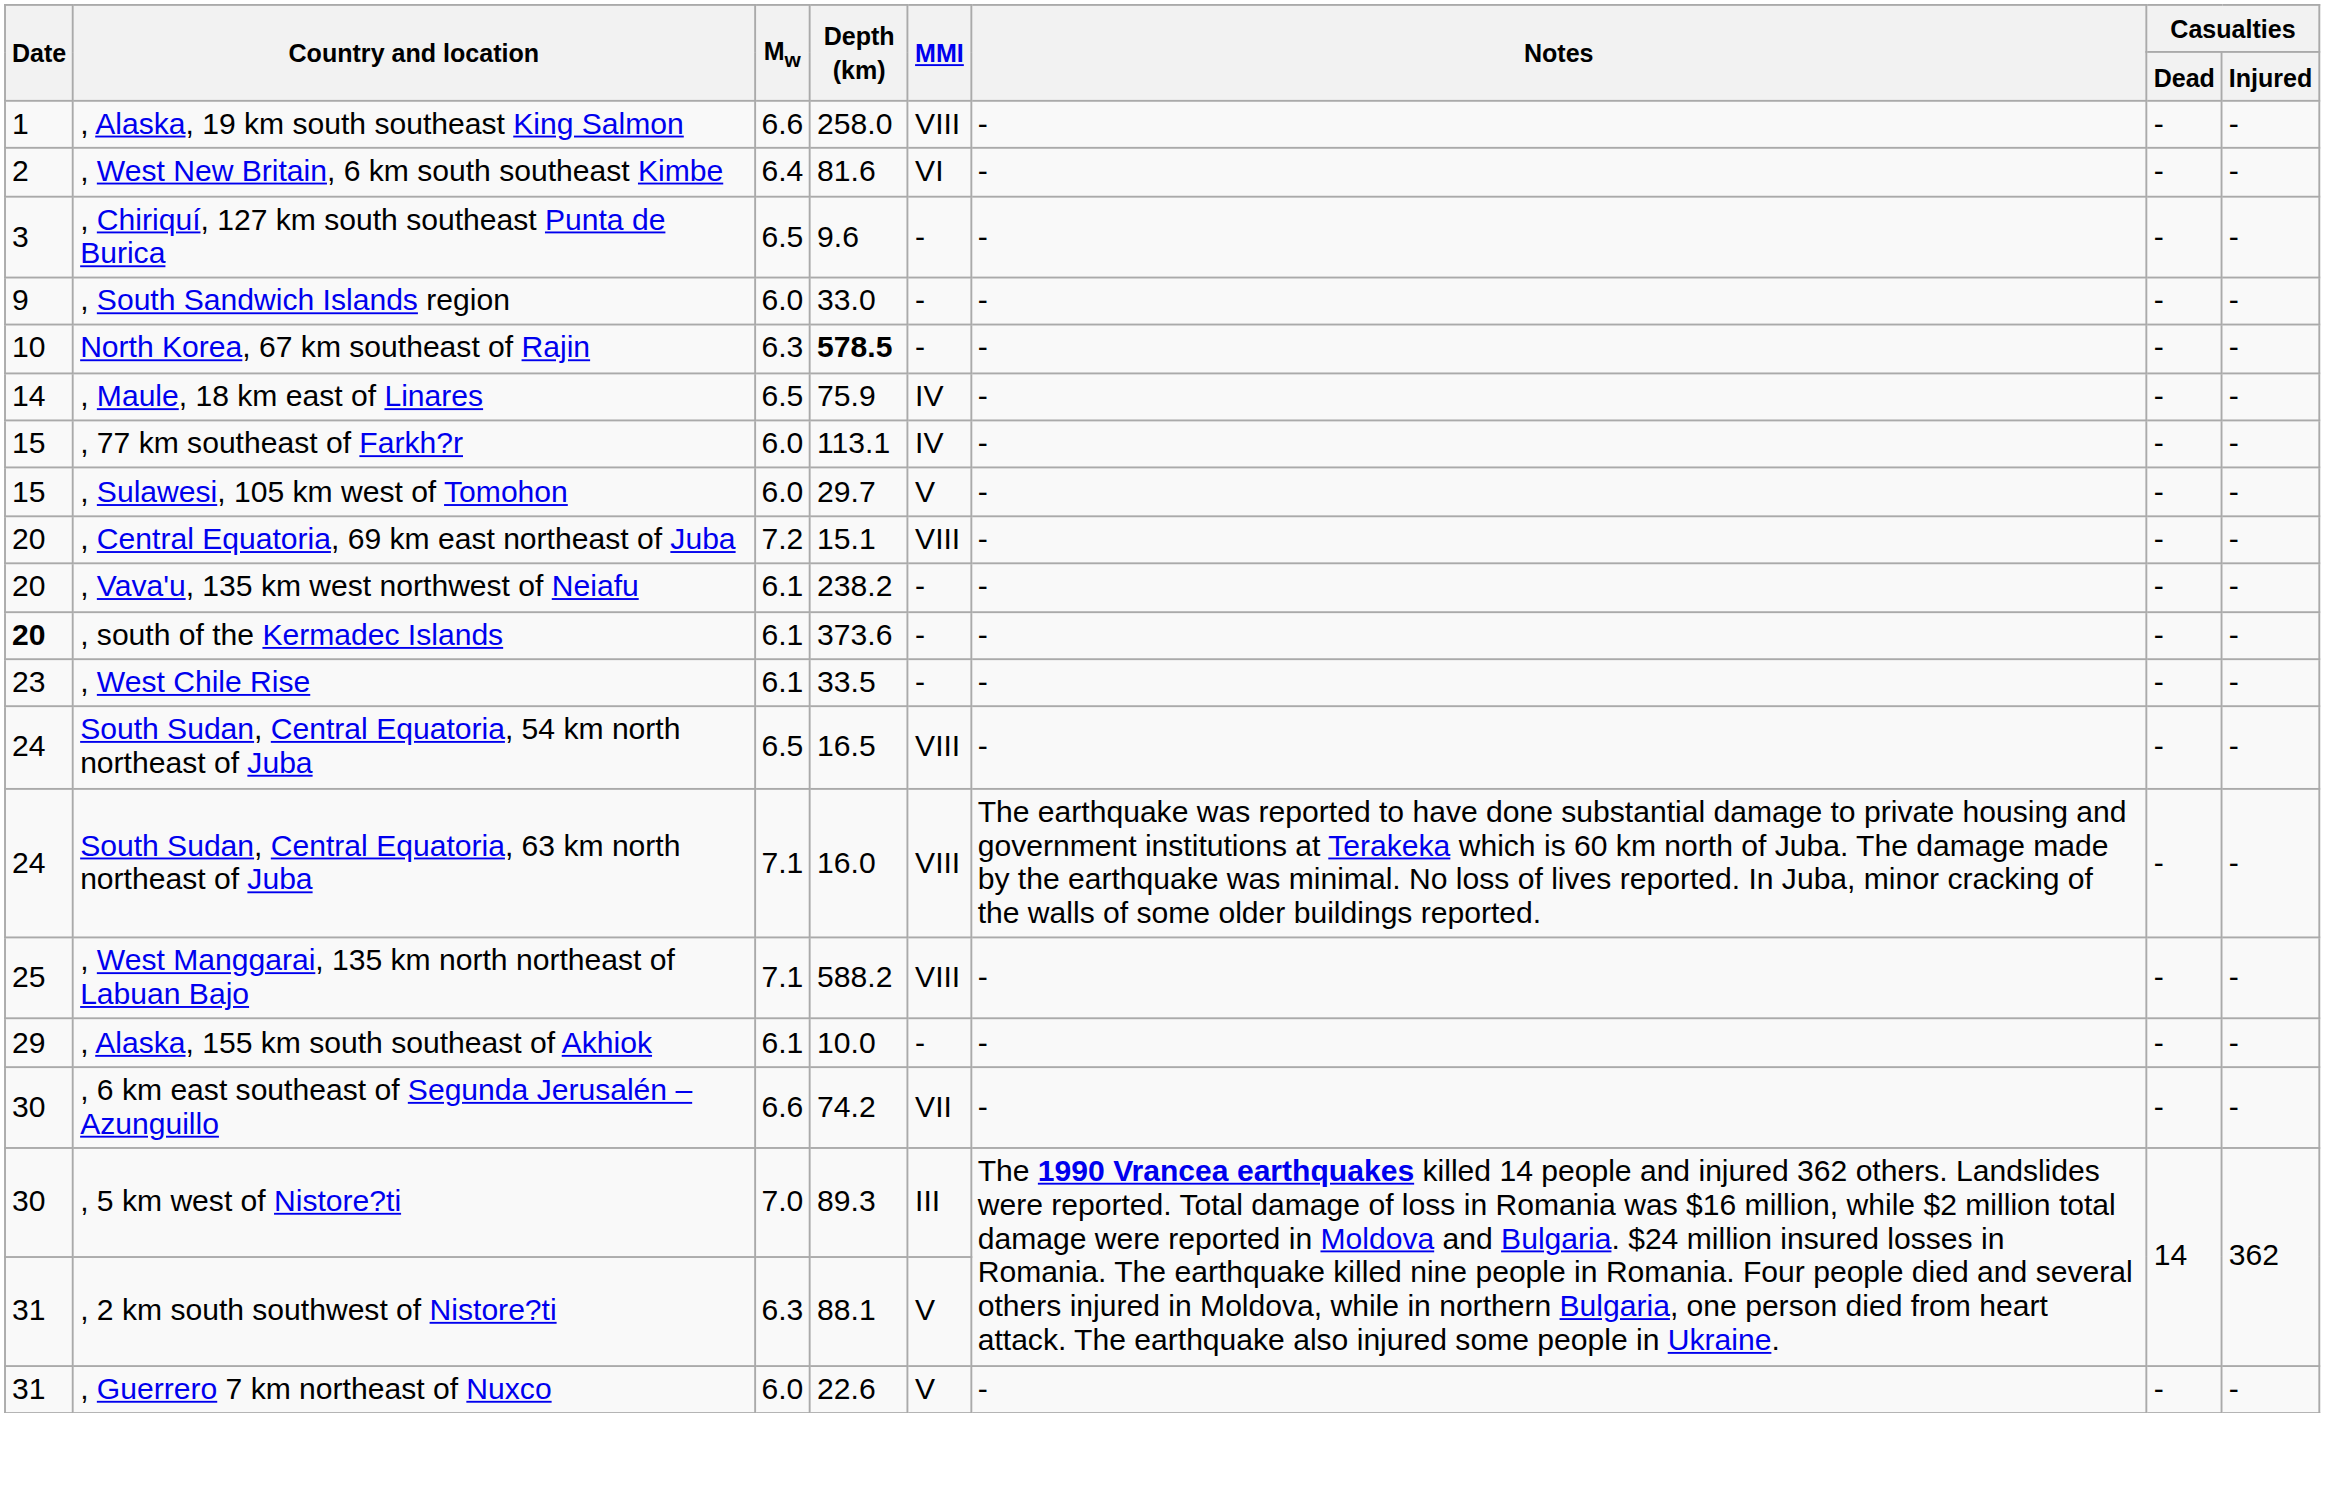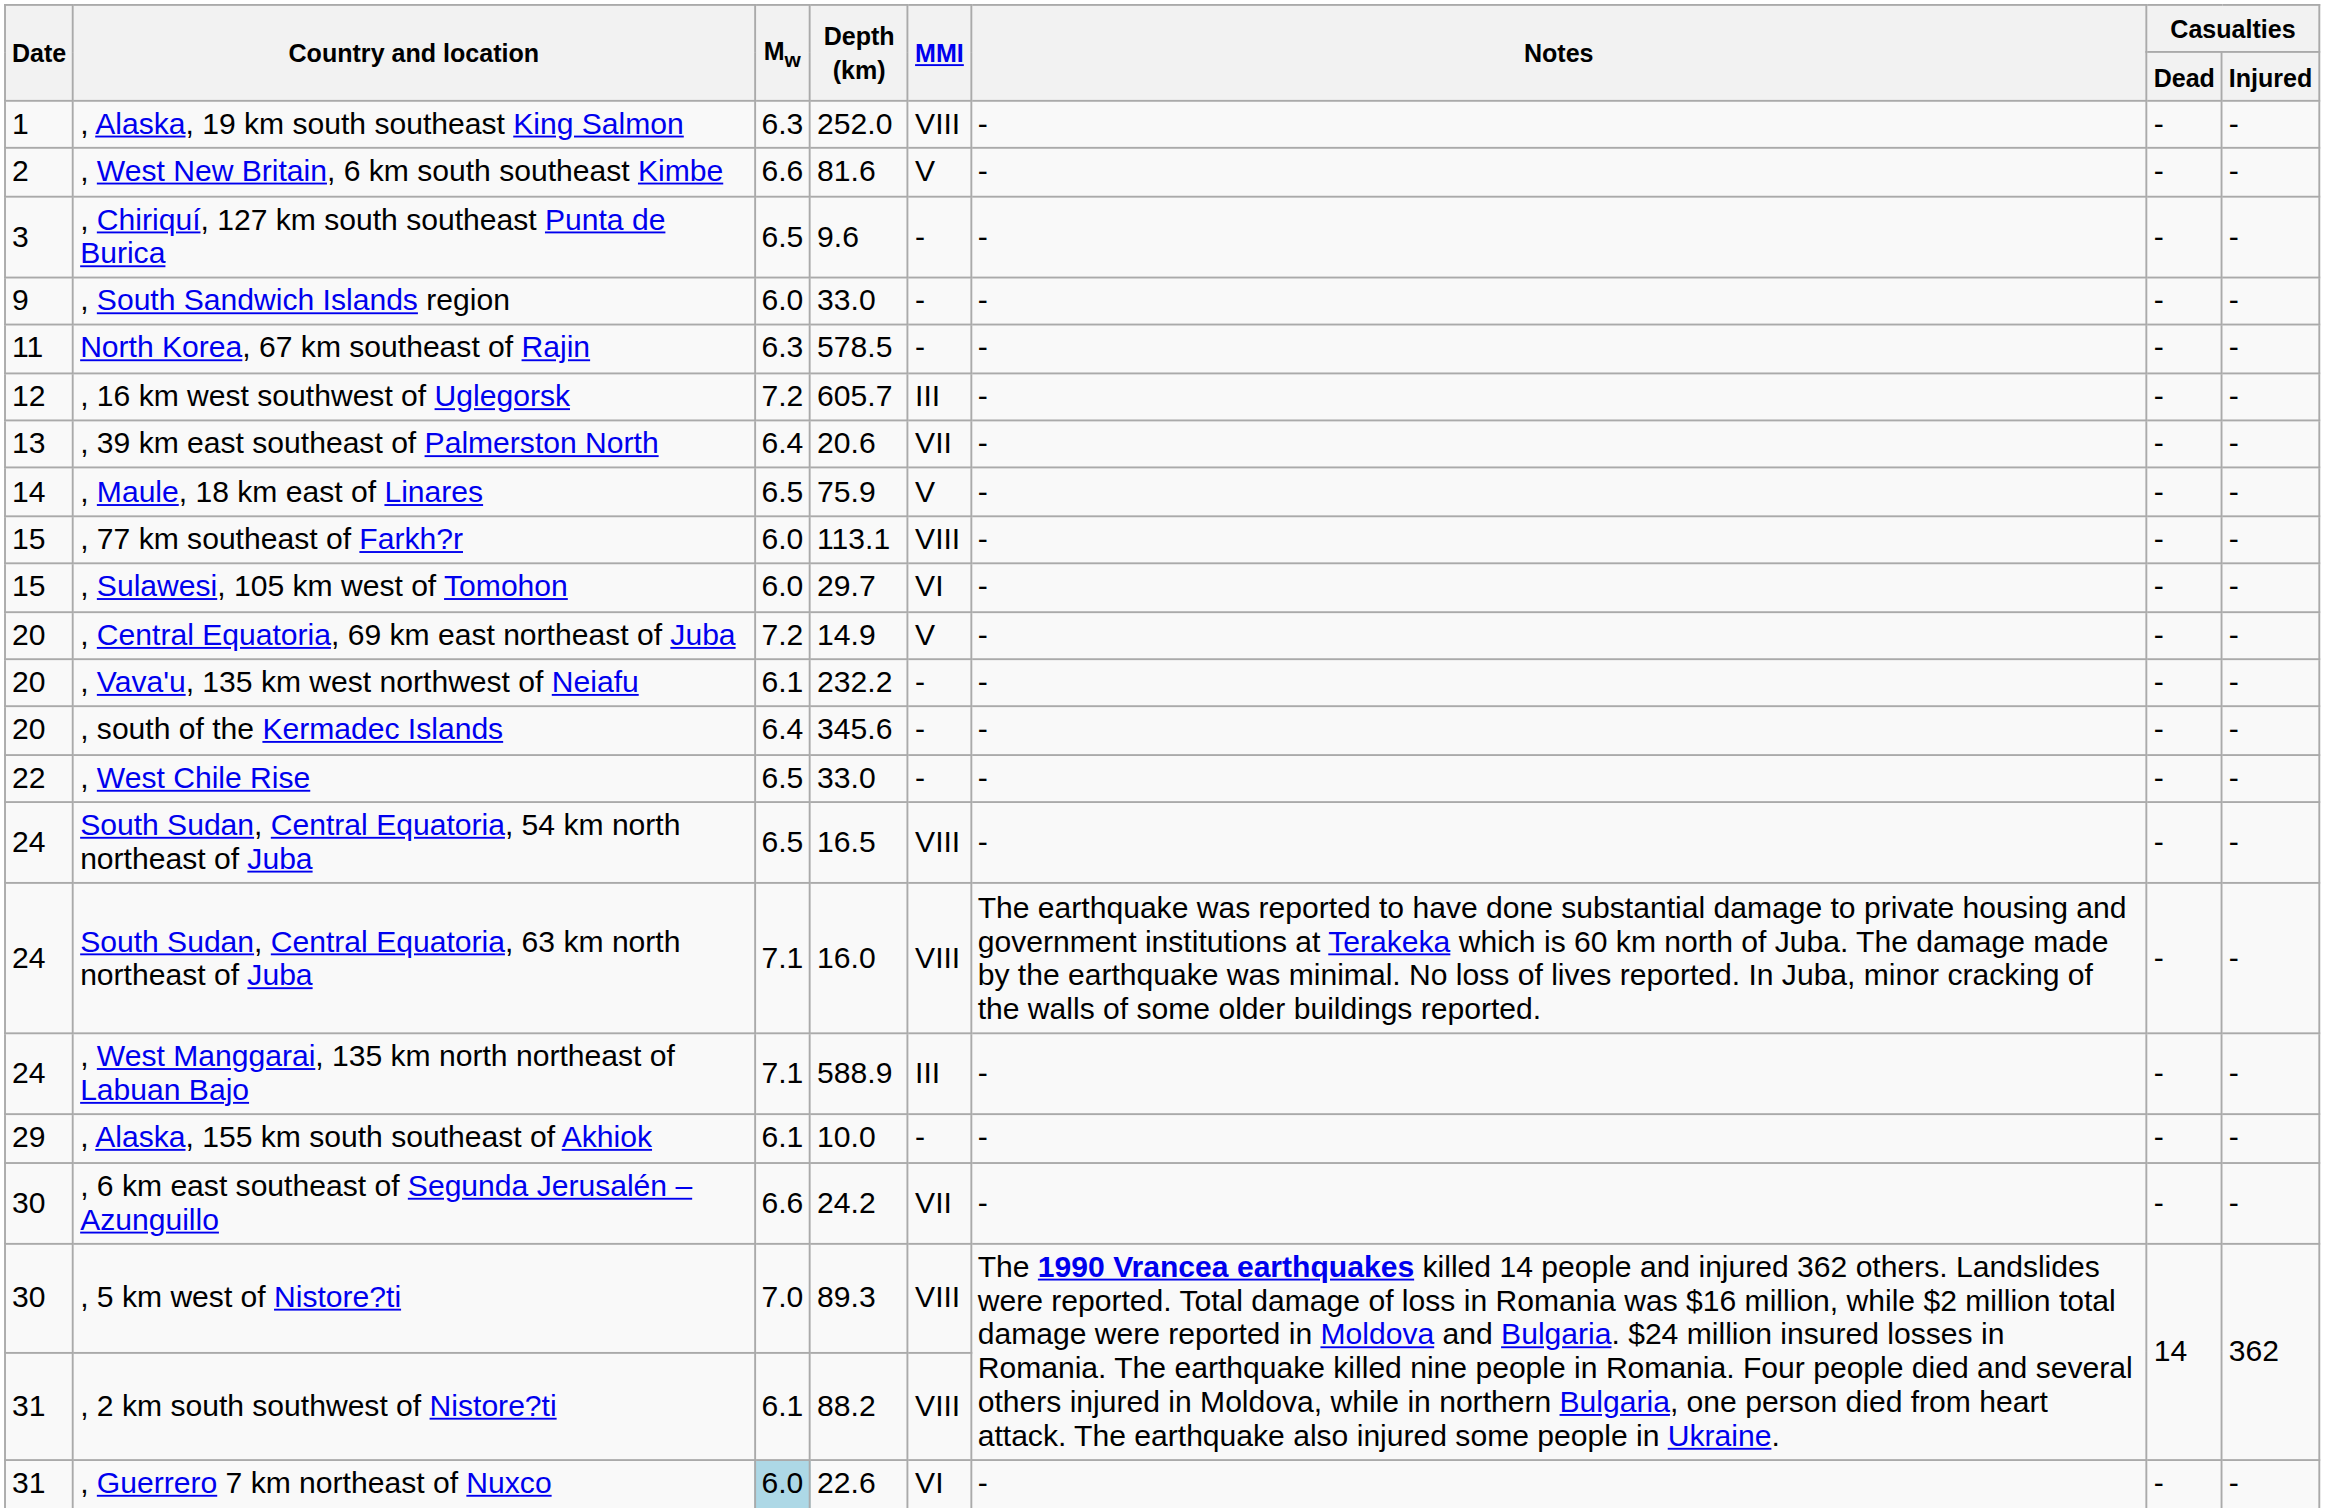 <table class="wikitable sortable" style="border:1px black; margin-left:1em;">
 <tr>
 <th rowspan="2"><small>Date</small></th>
 <th rowspan="2" style="width: 355px"><small>Country and location</small></th>
 <th rowspan="2"><small>M<sub>w</sub></small></th>
 <th rowspan="2"><small>Depth (km)</small></th>
 <th rowspan="2"><small><a href='#'>MMI</a></small></th>
 <th rowspan="2" class="unsortable"><small>Notes</small></th>
 <th colspan="2"><small>Casualties</small></th>
 </tr>
 <tr>
 <th><small>Dead</small></th>
 <th><small>Injured</small></th>
 </tr>
 <tr>
 <td>1</td>
 <td>, <a href='#'>Alaska</a>, 19 km south southeast <a href='#'>King Salmon</a></td>
-<td>6.6</td>
-<td>258.0</td>
+<td>6.3</td>
+<td>252.0</td>
 <td>VIII</td>
 <td>-</td>
 <td>-</td>
 <td>-</td>
 </tr>
 <tr>
 <td>2</td>
 <td>, <a href='#'>West New Britain</a>, 6 km south southeast <a href='#'>Kimbe</a></td>
-<td>6.4</td>
+<td>6.6</td>
 <td>81.6</td>
-<td>VI</td>
+<td>V</td>
 <td>-</td>
 <td>-</td>
 <td>-</td>
 </tr>
 <tr>
 <td>3</td>
 <td>, <a href='#'>Chiriquí</a>, 127 km south southeast <a href='#'>Punta de Burica</a></td>
 <td>6.5</td>
 <td>9.6</td>
 <td>-</td>
 <td>-</td>
 <td>-</td>
 <td>-</td>
 </tr>
 <tr>
 <td>9</td>
 <td>, <a href='#'>South Sandwich Islands</a> region</td>
 <td>6.0</td>
 <td>33.0</td>
 <td>-</td>
 <td>-</td>
 <td>-</td>
 <td>-</td>
 </tr>
 <tr>
-<td>10</td>
+<td>11</td>
 <td> <a href='#'>North Korea</a>, 67 km southeast of <a href='#'>Rajin</a></td>
 <td>6.3</td>
-<td><strong>578.5</strong></td>
+<td>578.5</td>
 <td>-</td>
+<td>-</td>
+<td>-</td>
+<td>-</td>
+</tr>
+<tr>
+<td>12</td>
+<td>, 16 km west southwest of <a href='#'>Uglegorsk</a></td>
+<td>7.2</td>
+<td>605.7</td>
+<td>III</td>
+<td>-</td>
+<td>-</td>
+<td>-</td>
+</tr>
+<tr>
+<td>13</td>
+<td>, 39 km east southeast of <a href='#'>Palmerston North</a></td>
+<td>6.4</td>
+<td>20.6</td>
+<td>VII</td>
 <td>-</td>
 <td>-</td>
 <td>-</td>
 </tr>
 <tr>
 <td>14</td>
 <td>, <a href='#'>Maule</a>, 18 km east of <a href='#'>Linares</a></td>
 <td>6.5</td>
 <td>75.9</td>
-<td>IV</td>
+<td>V</td>
 <td>-</td>
 <td>-</td>
 <td>-</td>
 </tr>
 <tr>
 <td>15</td>
 <td>, 77 km southeast of <a href='#'>Farkh?r</a></td>
 <td>6.0</td>
 <td>113.1</td>
-<td>IV</td>
+<td>VIII</td>
 <td>-</td>
 <td>-</td>
 <td>-</td>
 </tr>
 <tr>
 <td>15</td>
 <td>, <a href='#'>Sulawesi</a>, 105 km west of <a href='#'>Tomohon</a></td>
 <td>6.0</td>
 <td>29.7</td>
-<td>V</td>
+<td>VI</td>
 <td>-</td>
 <td>-</td>
 <td>-</td>
 </tr>
 <tr>
 <td>20</td>
 <td>, <a href='#'>Central Equatoria</a>, 69 km east northeast of <a href='#'>Juba</a></td>
 <td>7.2</td>
-<td>15.1</td>
-<td>VIII</td>
+<td>14.9</td>
+<td>V</td>
 <td>-</td>
 <td>-</td>
 <td>-</td>
 </tr>
 <tr>
 <td>20</td>
 <td>, <a href='#'>Vava'u</a>, 135 km west northwest of <a href='#'>Neiafu</a></td>
 <td>6.1</td>
-<td>238.2</td>
+<td>232.2</td>
 <td>-</td>
 <td>-</td>
 <td>-</td>
 <td>-</td>
 </tr>
 <tr>
-<td><strong>20</strong></td>
+<td>20</td>
 <td>, south of the <a href='#'>Kermadec Islands</a></td>
-<td>6.1</td>
-<td>373.6</td>
+<td>6.4</td>
+<td>345.6</td>
 <td>-</td>
 <td>-</td>
 <td>-</td>
 <td>-</td>
 </tr>
 <tr>
-<td>23</td>
+<td>22</td>
 <td>, <a href='#'>West Chile Rise</a></td>
-<td>6.1</td>
-<td>33.5</td>
+<td>6.5</td>
+<td>33.0</td>
 <td>-</td>
 <td>-</td>
 <td>-</td>
 <td>-</td>
 </tr>
 <tr>
 <td>24</td>
 <td> <a href='#'>South Sudan</a>, <a href='#'>Central Equatoria</a>, 54 km north northeast of <a href='#'>Juba</a></td>
 <td>6.5</td>
 <td>16.5</td>
 <td>VIII</td>
 <td>-</td>
 <td>-</td>
 <td>-</td>
 </tr>
 <tr>
 <td>24</td>
 <td> <a href='#'>South Sudan</a>, <a href='#'>Central Equatoria</a>, 63 km north northeast of <a href='#'>Juba</a></td>
 <td>7.1</td>
 <td>16.0</td>
 <td>VIII</td>
 <td>The earthquake was reported to have done substantial damage to private housing and government institutions at <a href='#'>Terakeka</a> which is 60 km north of Juba. The damage made by the earthquake was minimal. No loss of lives reported. In Juba, minor cracking of the walls of some older buildings reported.</td>
 <td>-</td>
 <td>-</td>
 </tr>
 <tr>
-<td>25</td>
+<td>24</td>
 <td>, <a href='#'>West Manggarai</a>, 135 km north northeast of <a href='#'>Labuan Bajo</a></td>
 <td>7.1</td>
-<td>588.2</td>
-<td>VIII</td>
+<td>588.9</td>
+<td>III</td>
 <td>-</td>
 <td>-</td>
 <td>-</td>
 </tr>
 <tr>
 <td>29</td>
 <td>, <a href='#'>Alaska</a>, 155 km south southeast of <a href='#'>Akhiok</a></td>
 <td>6.1</td>
 <td>10.0</td>
 <td>-</td>
 <td>-</td>
 <td>-</td>
 <td>-</td>
 </tr>
 <tr>
 <td>30</td>
 <td>, 6 km east southeast of <a href='#'>Segunda Jerusalén – Azunguillo</a></td>
 <td>6.6</td>
-<td>74.2</td>
+<td>24.2</td>
 <td>VII</td>
 <td>-</td>
 <td>-</td>
 <td>-</td>
 </tr>
 <tr>
 <td>30</td>
 <td>, 5 km west of <a href='#'>Nistore?ti</a></td>
 <td>7.0</td>
 <td>89.3</td>
-<td>III</td>
+<td>VIII</td>
 <td rowspan=2>The <strong><a href='#'>1990 Vrancea earthquakes</a></strong> killed 14 people and injured 362 others. Landslides were reported. Total damage of loss in Romania was $16 million, while $2 million total damage were reported in <a href='#'>Moldova</a> and <a href='#'>Bulgaria</a>. $24 million insured losses in Romania. The earthquake killed nine people in Romania. Four people died and several others injured in Moldova, while in northern <a href='#'>Bulgaria</a>, one person died from heart attack. The earthquake also injured some people in <a href='#'>Ukraine</a>.</td>
 <td rowspan=2>14</td>
 <td rowspan=2>362</td>
 </tr>
 <tr>
 <td>31</td>
 <td>, 2 km south southwest of <a href='#'>Nistore?ti</a></td>
-<td>6.3</td>
-<td>88.1</td>
-<td>V</td>
+<td>6.1</td>
+<td>88.2</td>
+<td>VIII</td>
 </tr>
 <tr>
 <td>31</td>
 <td>, <a href='#'>Guerrero</a> 7 km northeast of <a href='#'>Nuxco</a></td>
-<td>6.0</td>
+<td style="background: lightblue;">6.0</td>
 <td>22.6</td>
-<td>V</td>
+<td>VI</td>
 <td>-</td>
 <td>-</td>
 <td>-</td>
 </tr>
 <tr>
 </tr>
 </table>
